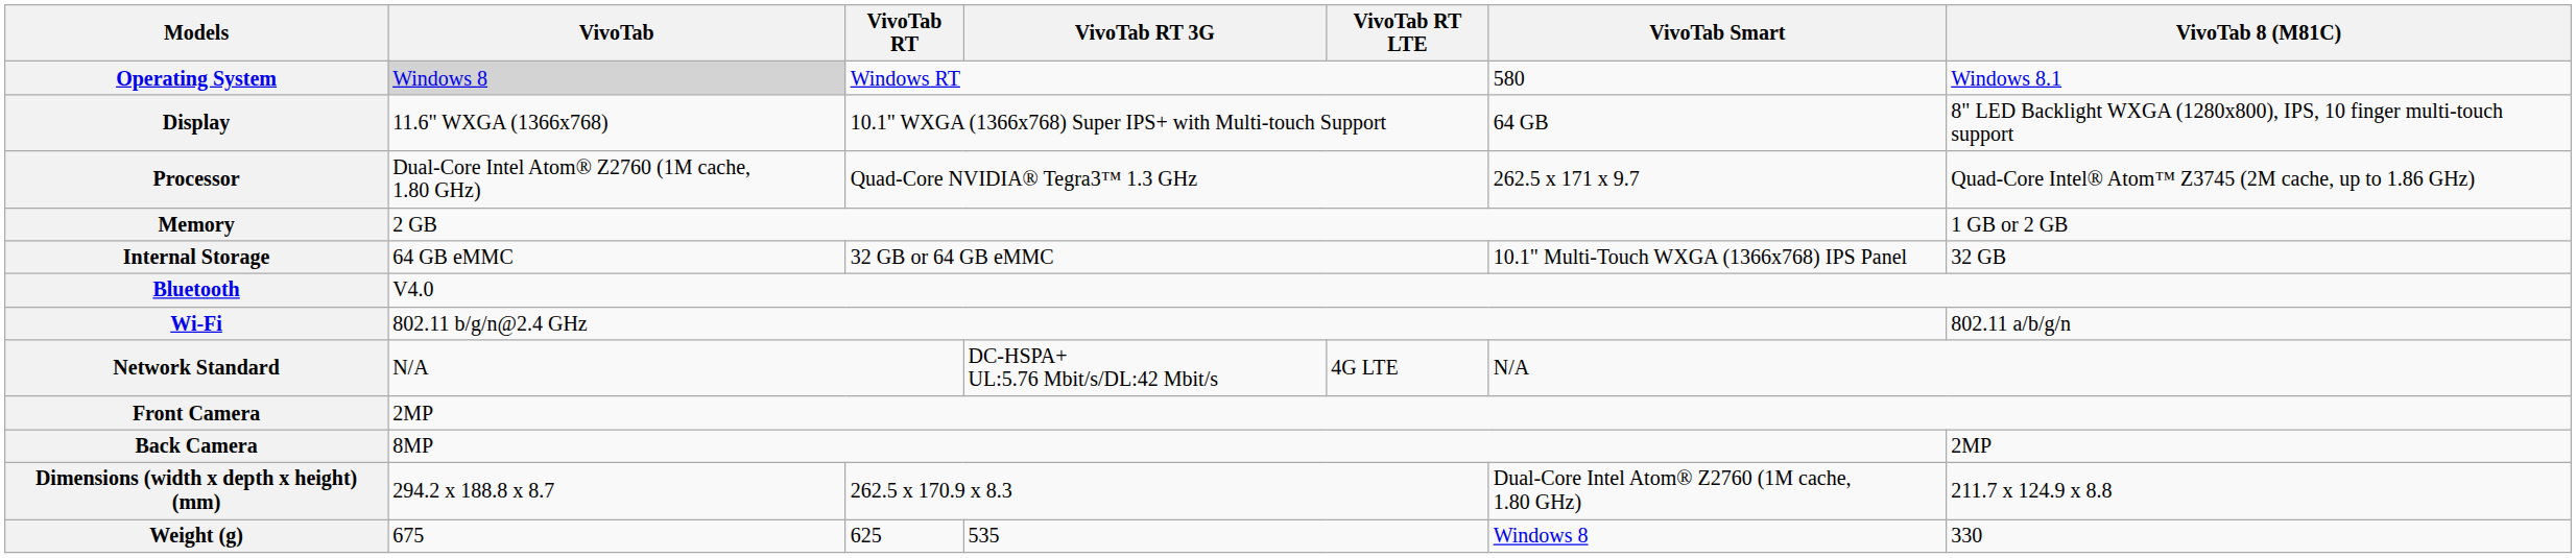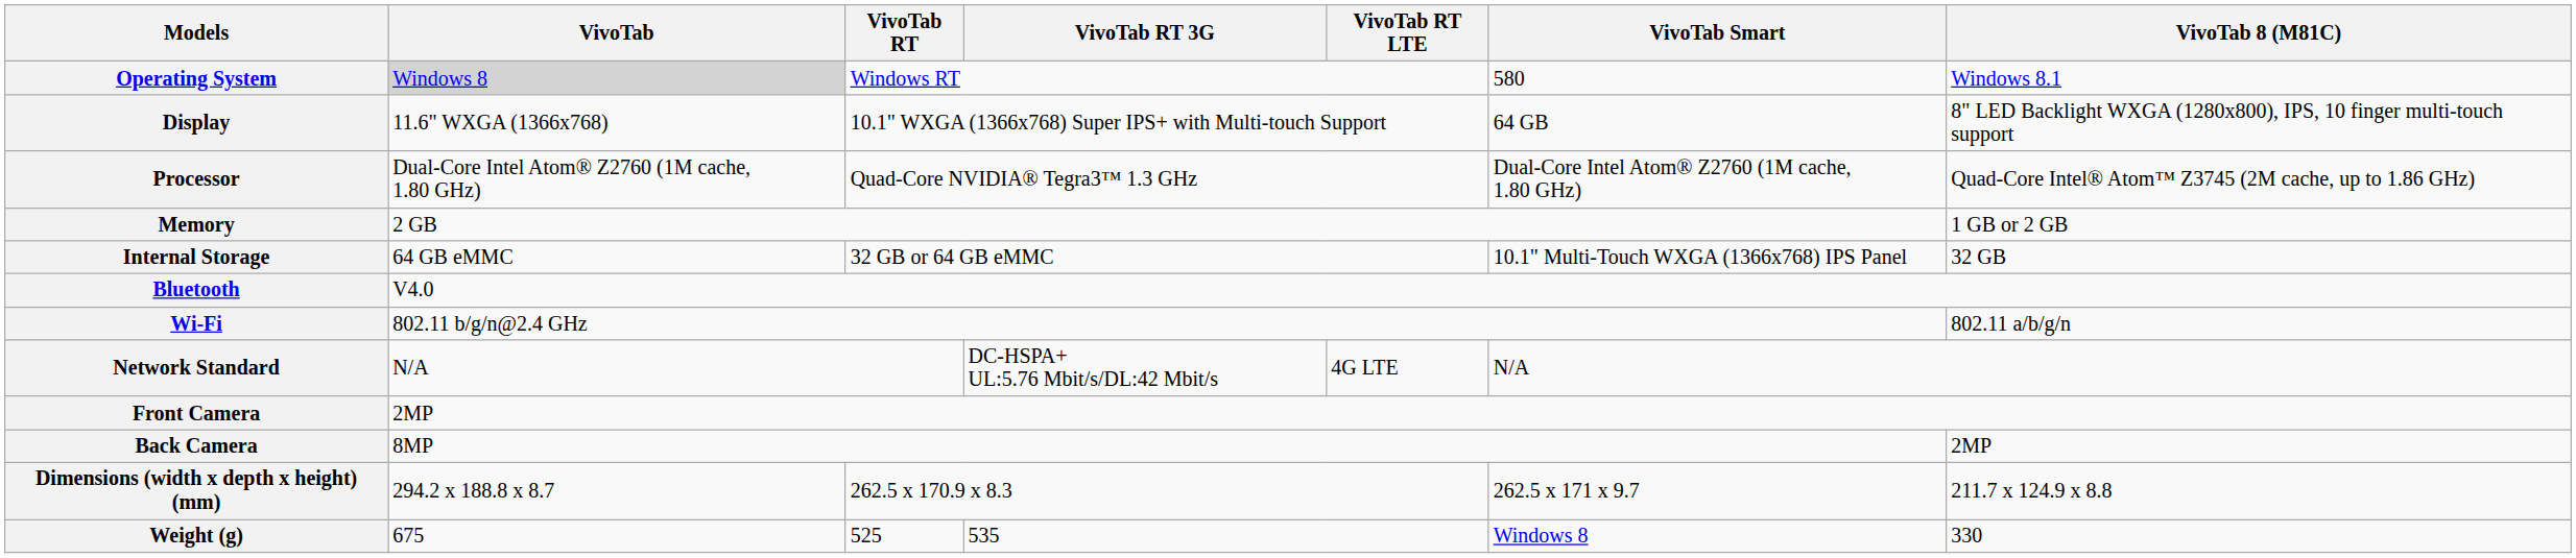 <table class="wikitable">
 <tr>
 <th>Models</th>
 <th>VivoTab</th>
 <th><strong>VivoTab RT</strong></th>
 <th><strong>VivoTab RT 3G</strong></th>
 <th>VivoTab RT LTE</th>
 <th>VivoTab Smart</th>
 <th>VivoTab 8 (M81C)</th>
 </tr>
 <tr>
 <th><strong><a href='#'>Operating System</a></strong></th>
 <td style="background: lightgrey;"><a href='#'>Windows 8</a></td>
 <td colspan="3"><a href='#'>Windows RT</a></td>
 <td>580</td>
 <td><a href='#'>Windows 8.1</a></td>
 </tr>
 <tr>
 <th><strong>Display</strong></th>
 <td>11.6" WXGA (1366x768)</td>
 <td colspan="3">10.1" WXGA (1366x768) Super IPS+ with Multi-touch Support</td>
 <td>64 GB</td>
 <td>8" LED Backlight WXGA (1280x800), IPS, 10 finger multi-touch support</td>
 </tr>
 <tr>
 <th><strong>Processor</strong></th>
 <td>Dual-Core Intel Atom® Z2760 (1M cache, 1.80 GHz)</td>
 <td colspan="3">Quad-Core NVIDIA® Tegra3™ 1.3 GHz</td>
-<td>262.5 x 171 x 9.7</td>
+<td>Dual-Core Intel Atom® Z2760 (1M cache, 1.80 GHz)</td>
 <td>Quad-Core Intel® Atom™ Z3745 (2M cache, up to 1.86 GHz)</td>
 </tr>
 <tr>
 <th><strong>Memory</strong></th>
 <td colspan="5">2 GB</td>
 <td>1 GB or 2 GB</td>
 </tr>
 <tr>
 <th><strong>Internal Storage</strong></th>
 <td>64 GB eMMC</td>
 <td colspan="3">32 GB or 64 GB eMMC</td>
 <td>10.1" Multi-Touch WXGA (1366x768) IPS Panel</td>
 <td>32 GB</td>
 </tr>
 <tr>
 <th><strong><a href='#'>Bluetooth</a></strong></th>
 <td colspan="6">V4.0</td>
 </tr>
 <tr>
 <th><strong><a href='#'>Wi-Fi</a></strong></th>
 <td colspan="5">802.11 b/g/n@2.4 GHz</td>
 <td>802.11 a/b/g/n</td>
 </tr>
 <tr>
 <th><strong>Network Standard</strong></th>
 <td colspan="2">N/A</td>
 <td>DC-HSPA+ UL:5.76 Mbit/s/DL:42 Mbit/s</td>
 <td>4G LTE</td>
 <td colspan="2">N/A</td>
 </tr>
 <tr>
 <th><strong>Front Camera</strong></th>
 <td colspan="6">2MP</td>
 </tr>
 <tr>
 <th><strong>Back Camera</strong></th>
 <td colspan="5">8MP</td>
 <td>2MP</td>
 </tr>
 <tr>
 <th><strong>Dimensions (width x depth x height) (mm)</strong></th>
 <td>294.2 x 188.8 x 8.7</td>
 <td colspan="3">262.5 x 170.9 x 8.3</td>
-<td>Dual-Core Intel Atom® Z2760 (1M cache, 1.80 GHz)</td>
+<td>262.5 x 171 x 9.7</td>
 <td>211.7 x 124.9 x 8.8</td>
 </tr>
 <tr>
 <th><strong>Weight (g)</strong></th>
 <td>675</td>
-<td>625</td>
+<td>525</td>
 <td colspan="2">535</td>
 <td><a href='#'>Windows 8</a></td>
 <td>330</td>
 </tr>
 </table>
